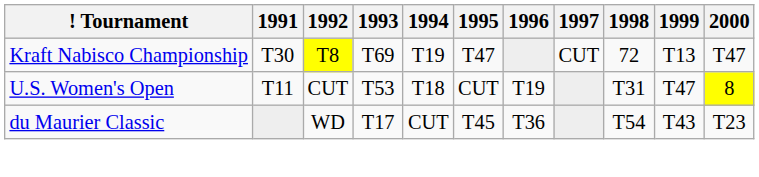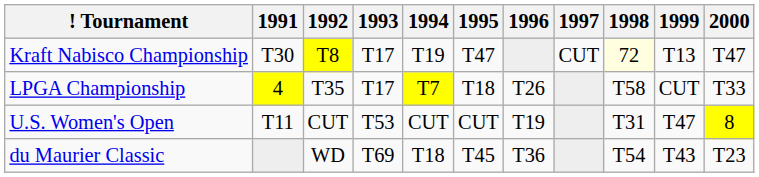 <table class="wikitable" style="font-size:95%;text-align:center;">
 <tr>
 <th>! Tournament</th>
 <th>1991</th>
 <th>1992</th>
 <th>1993</th>
 <th>1994</th>
 <th>1995</th>
 <th>1996</th>
 <th>1997</th>
 <th>1998</th>
 <th>1999</th>
 <th>2000</th>
 </tr>
 <tr>
 <td align=left><a href='#'>Kraft Nabisco Championship</a></td>
 <td>T30</td>
 <td style="background:yellow;">T8</td>
-<td>T69</td>
+<td>T17</td>
 <td>T19</td>
 <td>T47</td>
 <td style="background:#eeeeee;"></td>
 <td>CUT</td>
-<td>72</td>
+<td style="background: lightyellow;">72</td>
 <td>T13</td>
 <td>T47</td>
+</tr>
+<tr>
+<td align=left><a href='#'>LPGA Championship</a></td>
+<td style="background:yellow;">4</td>
+<td>T35</td>
+<td>T17</td>
+<td style="background:yellow;">T7</td>
+<td>T18</td>
+<td>T26</td>
+<td style="background:#eeeeee;"></td>
+<td>T58</td>
+<td>CUT</td>
+<td>T33</td>
 </tr>
 <tr>
 <td align=left><a href='#'>U.S. Women's Open</a></td>
 <td>T11</td>
 <td>CUT</td>
 <td>T53</td>
-<td>T18</td>
+<td>CUT</td>
 <td>CUT</td>
 <td>T19</td>
 <td style="background:#eeeeee;"></td>
 <td>T31</td>
 <td>T47</td>
 <td style="background:yellow;">8</td>
 </tr>
 <tr>
 <td align=left><a href='#'>du Maurier Classic</a></td>
 <td style="background:#eeeeee;"></td>
 <td>WD</td>
-<td>T17</td>
-<td>CUT</td>
+<td>T69</td>
+<td>T18</td>
 <td>T45</td>
 <td>T36</td>
 <td style="background:#eeeeee;"></td>
 <td>T54</td>
 <td>T43</td>
 <td>T23</td>
 </tr>
 </table>
